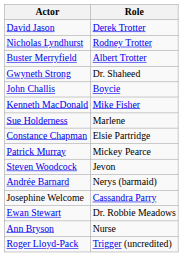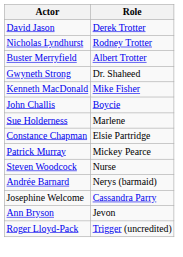 <table class="wikitable">
 <tr>
 <th>Actor</th>
 <th>Role</th>
 </tr>
 <tr>
 <td><a href='#'>David Jason</a></td>
 <td><a href='#'>Derek Trotter</a></td>
 </tr>
 <tr>
 <td><a href='#'>Nicholas Lyndhurst</a></td>
 <td><a href='#'>Rodney Trotter</a></td>
 </tr>
 <tr>
 <td><a href='#'>Buster Merryfield</a></td>
 <td><a href='#'>Albert Trotter</a></td>
 </tr>
 <tr>
 <td><a href='#'>Gwyneth Strong</a></td>
 <td>Dr. Shaheed</td>
 </tr>
 <tr>
+<td><a href='#'>Kenneth MacDonald</a></td>
+<td><a href='#'>Mike Fisher</a></td>
+</tr>
+<tr>
 <td><a href='#'>John Challis</a></td>
 <td><a href='#'>Boycie</a></td>
-</tr>
-<tr>
-<td><a href='#'>Kenneth MacDonald</a></td>
-<td><a href='#'>Mike Fisher</a></td>
 </tr>
 <tr>
 <td><a href='#'>Sue Holderness</a></td>
 <td>Marlene</td>
 </tr>
 <tr>
 <td><a href='#'>Constance Chapman</a></td>
 <td>Elsie Partridge</td>
 </tr>
 <tr>
 <td><a href='#'>Patrick Murray</a></td>
 <td>Mickey Pearce</td>
 </tr>
 <tr>
 <td><a href='#'>Steven Woodcock</a></td>
-<td>Jevon</td>
+<td>Nurse</td>
 </tr>
 <tr>
 <td><a href='#'>Andrée Barnard</a></td>
 <td>Nerys (barmaid)</td>
 </tr>
 <tr>
 <td>Josephine Welcome</td>
 <td><a href='#'>Cassandra Parry</a></td>
 </tr>
 <tr>
-<td><a href='#'>Ewan Stewart</a></td>
-<td>Dr. Robbie Meadows</td>
-</tr>
-<tr>
 <td><a href='#'>Ann Bryson</a></td>
-<td>Nurse</td>
+<td>Jevon</td>
 </tr>
 <tr>
 <td><a href='#'>Roger Lloyd-Pack</a></td>
 <td><a href='#'>Trigger</a> (uncredited)</td>
 </tr>
 </table>
